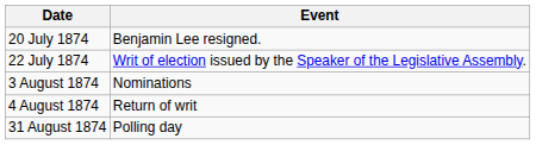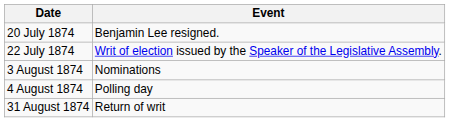 <table class="wikitable">
 <tr>
 <th>Date</th>
 <th>Event</th>
 </tr>
 <tr>
 <td>20 July 1874</td>
 <td>Benjamin Lee resigned.</td>
 </tr>
 <tr>
 <td>22 July 1874</td>
 <td><a href='#'>Writ of election</a> issued by the <a href='#'>Speaker of the Legislative Assembly</a>.</td>
 </tr>
 <tr>
 <td>3 August 1874</td>
 <td>Nominations</td>
 </tr>
 <tr>
 <td>4 August 1874</td>
-<td>Return of writ</td>
+<td>Polling day</td>
 </tr>
 <tr>
 <td>31 August 1874</td>
-<td>Polling day</td>
+<td>Return of writ</td>
 </tr>
 </table>
